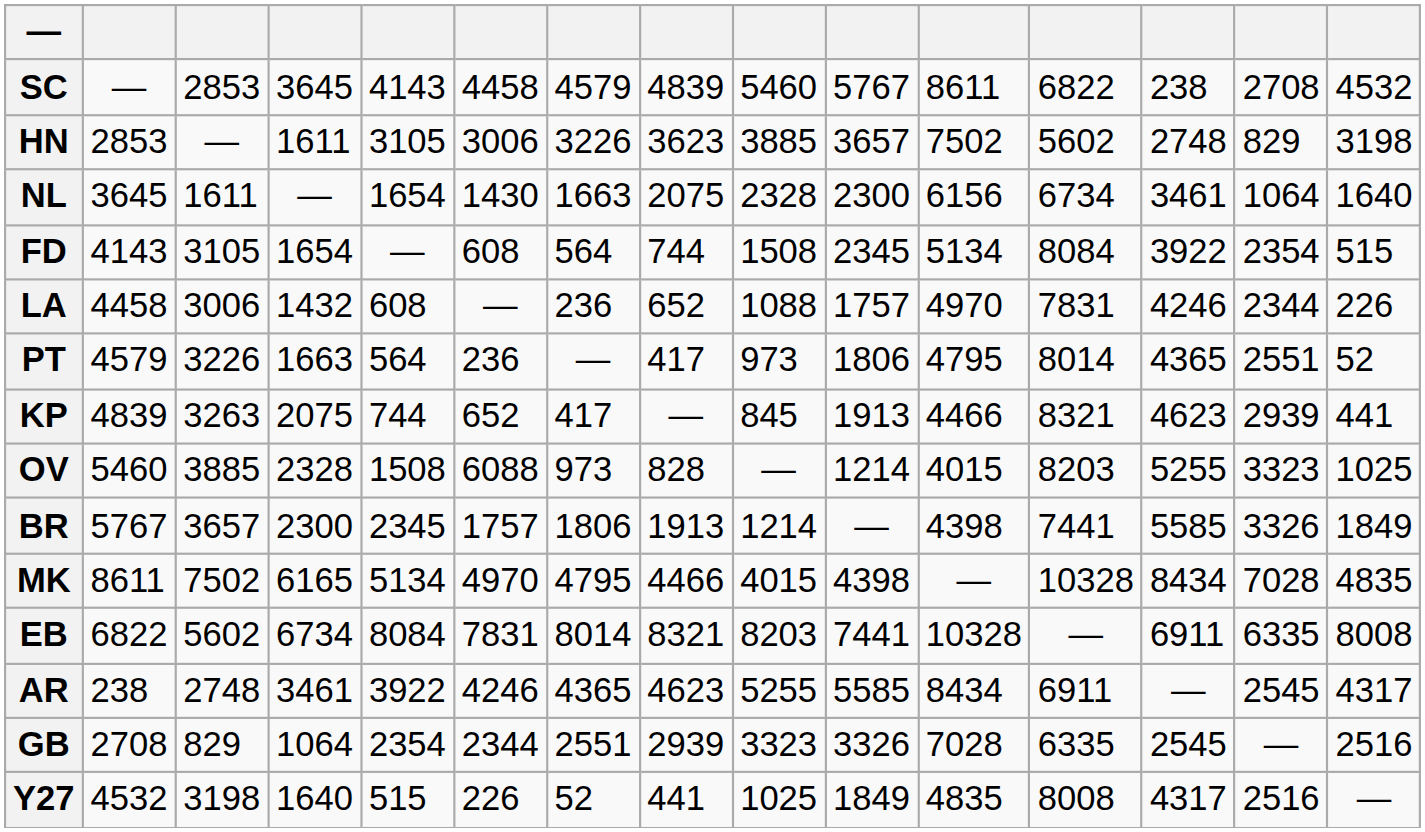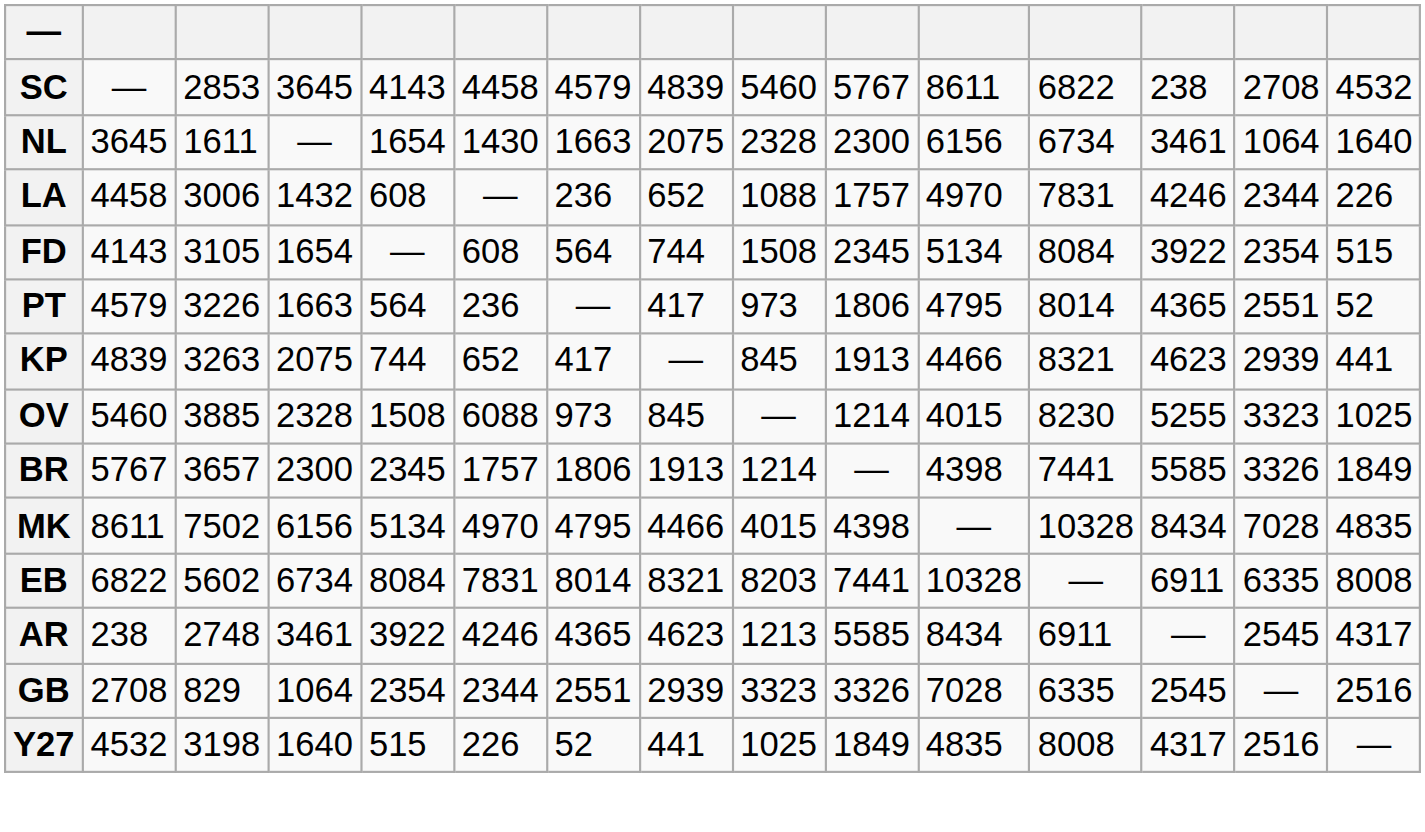 <table class="wikitable" border="1">
 <tr>
 <th scope="col" style="text-align:center;">—</th>
 <th scope="col" style="text-align:center;"></th>
 <th scope="col" style="text-align:center;"></th>
 <th scope="col" style="text-align:center;"></th>
 <th scope="col" style="text-align:center;"></th>
 <th scope="col" style="text-align:center;"></th>
 <th scope="col" style="text-align:center;"></th>
 <th scope="col" style="text-align:center;"></th>
 <th scope="col" style="text-align:center;"></th>
 <th scope="col" style="text-align:center;"></th>
 <th scope="col" style="text-align:center;"></th>
 <th scope="col" style="text-align:center;"></th>
 <th scope="col" style="text-align:center;"></th>
 <th scope="col" style="text-align:center;"></th>
 <th scope="col" style="text-align:center;"></th>
 </tr>
 <tr>
 <th scope="row">SC</th>
 <td style="text-align:center;">—</td>
 <td>2853</td>
 <td>3645</td>
 <td>4143</td>
 <td>4458</td>
 <td>4579</td>
 <td>4839</td>
 <td>5460</td>
 <td>5767</td>
 <td>8611</td>
 <td>6822</td>
 <td>238</td>
 <td>2708</td>
 <td>4532</td>
 </tr>
 <tr>
-<th scope="row">HN</th>
-<td>2853</td>
-<td style="text-align:center;">—</td>
-<td>1611</td>
-<td>3105</td>
-<td>3006</td>
-<td>3226</td>
-<td>3623</td>
-<td>3885</td>
-<td>3657</td>
-<td>7502</td>
-<td>5602</td>
-<td>2748</td>
-<td>829</td>
-<td>3198</td>
-</tr>
-<tr>
 <th scope="row">NL</th>
 <td>3645</td>
 <td>1611</td>
 <td style="text-align:center;">—</td>
 <td>1654</td>
 <td>1430</td>
 <td>1663</td>
 <td>2075</td>
 <td>2328</td>
 <td>2300</td>
 <td>6156</td>
 <td>6734</td>
 <td>3461</td>
 <td>1064</td>
 <td>1640</td>
 </tr>
 <tr>
+<th scope="row">LA</th>
+<td>4458</td>
+<td>3006</td>
+<td>1432</td>
+<td>608</td>
+<td style="text-align:center;">—</td>
+<td>236</td>
+<td>652</td>
+<td>1088</td>
+<td>1757</td>
+<td>4970</td>
+<td>7831</td>
+<td>4246</td>
+<td>2344</td>
+<td>226</td>
+</tr>
+<tr>
 <th scope="row">FD</th>
 <td>4143</td>
 <td>3105</td>
 <td>1654</td>
 <td style="text-align:center;">—</td>
 <td>608</td>
 <td>564</td>
 <td>744</td>
 <td>1508</td>
 <td>2345</td>
 <td>5134</td>
 <td>8084</td>
 <td>3922</td>
 <td>2354</td>
 <td>515</td>
-</tr>
-<tr>
-<th scope="row">LA</th>
-<td>4458</td>
-<td>3006</td>
-<td>1432</td>
-<td>608</td>
-<td style="text-align:center;">—</td>
-<td>236</td>
-<td>652</td>
-<td>1088</td>
-<td>1757</td>
-<td>4970</td>
-<td>7831</td>
-<td>4246</td>
-<td>2344</td>
-<td>226</td>
 </tr>
 <tr>
 <th scope="row">PT</th>
 <td>4579</td>
 <td>3226</td>
 <td>1663</td>
 <td>564</td>
 <td>236</td>
 <td style="text-align:center;">—</td>
 <td>417</td>
 <td>973</td>
 <td>1806</td>
 <td>4795</td>
 <td>8014</td>
 <td>4365</td>
 <td>2551</td>
 <td>52</td>
 </tr>
 <tr>
 <th scope="row">KP</th>
 <td>4839</td>
 <td>3263</td>
 <td>2075</td>
 <td>744</td>
 <td>652</td>
 <td>417</td>
 <td style="text-align:center;">—</td>
 <td>845</td>
 <td>1913</td>
 <td>4466</td>
 <td>8321</td>
 <td>4623</td>
 <td>2939</td>
 <td>441</td>
 </tr>
 <tr>
 <th scope="row">OV</th>
 <td>5460</td>
 <td>3885</td>
 <td>2328</td>
 <td>1508</td>
 <td>6088</td>
 <td>973</td>
-<td>828</td>
+<td>845</td>
 <td style="text-align:center;">—</td>
 <td>1214</td>
 <td>4015</td>
-<td>8203</td>
+<td>8230</td>
 <td>5255</td>
 <td>3323</td>
 <td>1025</td>
 </tr>
 <tr>
 <th scope="row">BR</th>
 <td>5767</td>
 <td>3657</td>
 <td>2300</td>
 <td>2345</td>
 <td>1757</td>
 <td>1806</td>
 <td>1913</td>
 <td>1214</td>
 <td style="text-align:center;">—</td>
 <td>4398</td>
 <td>7441</td>
 <td>5585</td>
 <td>3326</td>
 <td>1849</td>
 </tr>
 <tr>
 <th scope="row">MK</th>
 <td>8611</td>
 <td>7502</td>
-<td>6165</td>
+<td>6156</td>
 <td>5134</td>
 <td>4970</td>
 <td>4795</td>
 <td>4466</td>
 <td>4015</td>
 <td>4398</td>
 <td style="text-align:center;">—</td>
 <td>10328</td>
 <td>8434</td>
 <td>7028</td>
 <td>4835</td>
 </tr>
 <tr>
 <th scope="row">EB</th>
 <td>6822</td>
 <td>5602</td>
 <td>6734</td>
 <td>8084</td>
 <td>7831</td>
 <td>8014</td>
 <td>8321</td>
 <td>8203</td>
 <td>7441</td>
 <td>10328</td>
 <td style="text-align:center;">—</td>
 <td>6911</td>
 <td>6335</td>
 <td>8008</td>
 </tr>
 <tr>
 <th scope="row">AR</th>
 <td>238</td>
 <td>2748</td>
 <td>3461</td>
 <td>3922</td>
 <td>4246</td>
 <td>4365</td>
 <td>4623</td>
-<td>5255</td>
+<td>1213</td>
 <td>5585</td>
 <td>8434</td>
 <td>6911</td>
 <td style="text-align:center;">—</td>
 <td>2545</td>
 <td>4317</td>
 </tr>
 <tr>
 <th scope="row">GB</th>
 <td>2708</td>
 <td>829</td>
 <td>1064</td>
 <td>2354</td>
 <td>2344</td>
 <td>2551</td>
 <td>2939</td>
 <td>3323</td>
 <td>3326</td>
 <td>7028</td>
 <td>6335</td>
 <td>2545</td>
 <td style="text-align:center;">—</td>
 <td>2516</td>
 </tr>
 <tr>
 <th scope="row">Y27</th>
 <td>4532</td>
 <td>3198</td>
 <td>1640</td>
 <td>515</td>
 <td>226</td>
 <td>52</td>
 <td>441</td>
 <td>1025</td>
 <td>1849</td>
 <td>4835</td>
 <td>8008</td>
 <td>4317</td>
 <td>2516</td>
 <td style="text-align:center;">—</td>
 </tr>
 </table>
